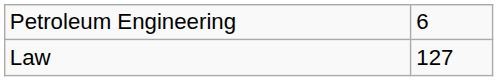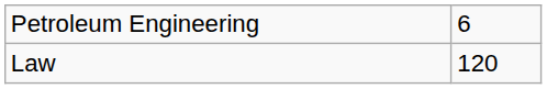 <table class="wikitable floatright" style="width: 22em;">
 <tr>
 <td>Petroleum Engineering</td>
 <td>6</td>
 </tr>
 <tr>
 <td>Law</td>
-<td>127</td>
+<td>120</td>
 </tr>
 </table>
